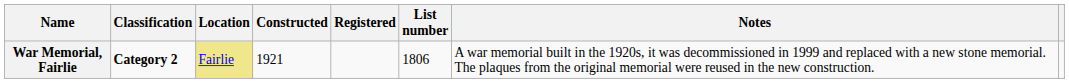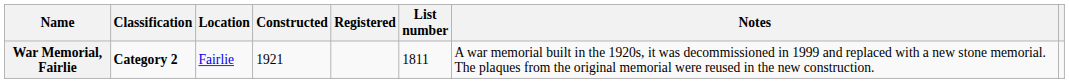 <table class="wikitable">
 <tr>
 <th scope="col">Name</th>
 <th scope="col">Classification</th>
 <th scope="col">Location</th>
 <th scope="col">Constructed</th>
 <th scope="col">Registered</th>
 <th scope="col">List<br>number</th>
 <th scope="col">Notes</th>
 <th scope="col"></th>
 </tr>
 <tr>
 <th scope="row">War Memorial, Fairlie</th>
 <td><strong>Category 2</strong></td>
-<td style="background: khaki;"><a href='#'>Fairlie</a></td>
+<td><a href='#'>Fairlie</a></td>
 <td>1921</td>
 <td></td>
-<td>1806</td>
+<td>1811</td>
 <td>A war memorial built in the 1920s, it was decommissioned in 1999 and replaced with a new stone memorial. The plaques from the original memorial were reused in the new construction.</td>
 <td></td>
 </tr>
 </table>
